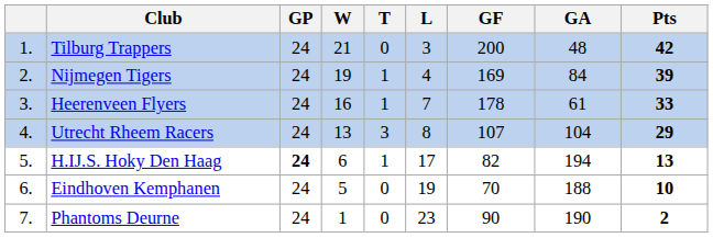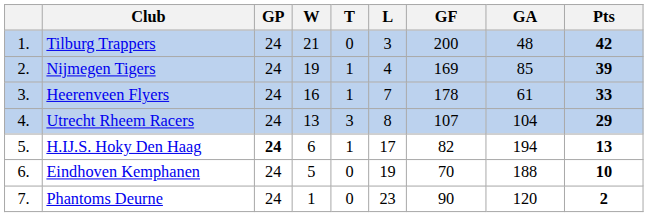 <table class="wikitable">
 <tr>
 <th width="30"></th>
 <th width="200">Club</th>
 <th width="30">GP</th>
 <th width="30">W</th>
 <th width="30">T</th>
 <th width="30">L</th>
 <th width="70">GF</th>
 <th width="70">GA</th>
 <th width="70">Pts</th>
 </tr>
 <tr bgcolor="#BCD2EE" align="center">
 <td>1.</td>
 <td align="left"><a href='#'>Tilburg Trappers</a></td>
 <td>24</td>
 <td>21</td>
 <td>0</td>
 <td>3</td>
 <td>200</td>
 <td>48</td>
 <td><strong>42</strong></td>
 </tr>
 <tr bgcolor="#BCD2EE" align="center">
 <td>2.</td>
 <td align="left"><a href='#'>Nijmegen Tigers</a></td>
 <td>24</td>
 <td>19</td>
 <td>1</td>
 <td>4</td>
 <td>169</td>
-<td>84</td>
+<td>85</td>
 <td><strong>39</strong></td>
 </tr>
 <tr bgcolor="#BCD2EE" align="center">
 <td>3.</td>
 <td align="left"><a href='#'>Heerenveen Flyers</a></td>
 <td>24</td>
 <td>16</td>
 <td>1</td>
 <td>7</td>
 <td>178</td>
 <td>61</td>
 <td><strong>33</strong></td>
 </tr>
 <tr bgcolor="#BCD2EE" align="center">
 <td>4.</td>
 <td align="left"><a href='#'>Utrecht Rheem Racers</a></td>
 <td>24</td>
 <td>13</td>
 <td>3</td>
 <td>8</td>
 <td>107</td>
 <td>104</td>
 <td><strong>29</strong></td>
 </tr>
 <tr bgcolor="#FFFFFF" align="center">
 <td>5.</td>
 <td align="left"><a href='#'>H.IJ.S. Hoky Den Haag</a></td>
 <td><strong>24</strong></td>
 <td>6</td>
 <td>1</td>
 <td>17</td>
 <td>82</td>
 <td>194</td>
 <td><strong>13</strong></td>
 </tr>
 <tr bgcolor="#FFFFFF" align="center">
 <td>6.</td>
 <td align="left"><a href='#'>Eindhoven Kemphanen</a></td>
 <td>24</td>
 <td>5</td>
 <td>0</td>
 <td>19</td>
 <td>70</td>
 <td>188</td>
 <td><strong>10</strong></td>
 </tr>
 <tr bgcolor="#FFFFFF" align="center">
 <td>7.</td>
 <td align="left"><a href='#'>Phantoms Deurne</a></td>
 <td>24</td>
 <td>1</td>
 <td>0</td>
 <td>23</td>
 <td>90</td>
-<td>190</td>
+<td>120</td>
 <td><strong>2</strong></td>
 </tr>
 </table>
